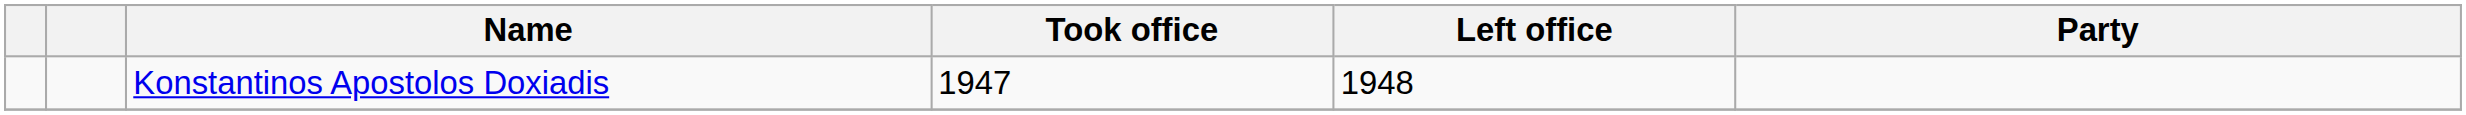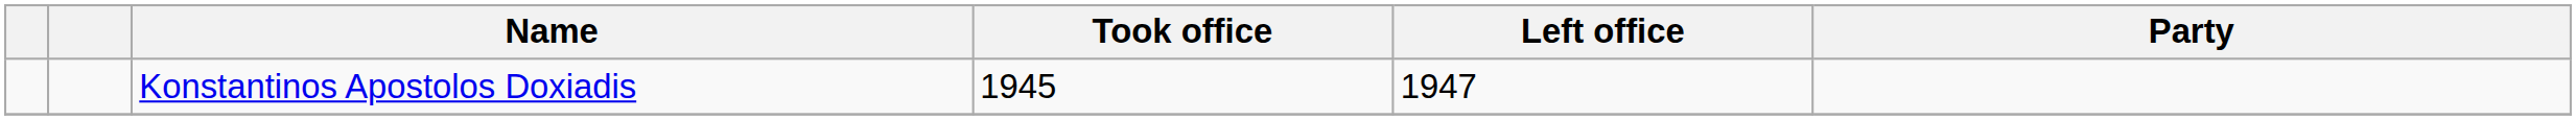 <table class="wikitable">
 <tr>
 <th width="1%"></th>
 <th width="2%"></th>
 <th width="20%">Name</th>
 <th width="10%">Took office</th>
 <th width="10%">Left office</th>
 <th width="18%">Party</th>
 </tr>
 <tr>
 <td></td>
 <td></td>
 <td><a href='#'>Konstantinos Apostolos Doxiadis</a></td>
+<td>1945</td>
 <td>1947</td>
-<td>1948</td>
 <td></td>
 </tr>
 <tr>
 </tr>
 </table>
